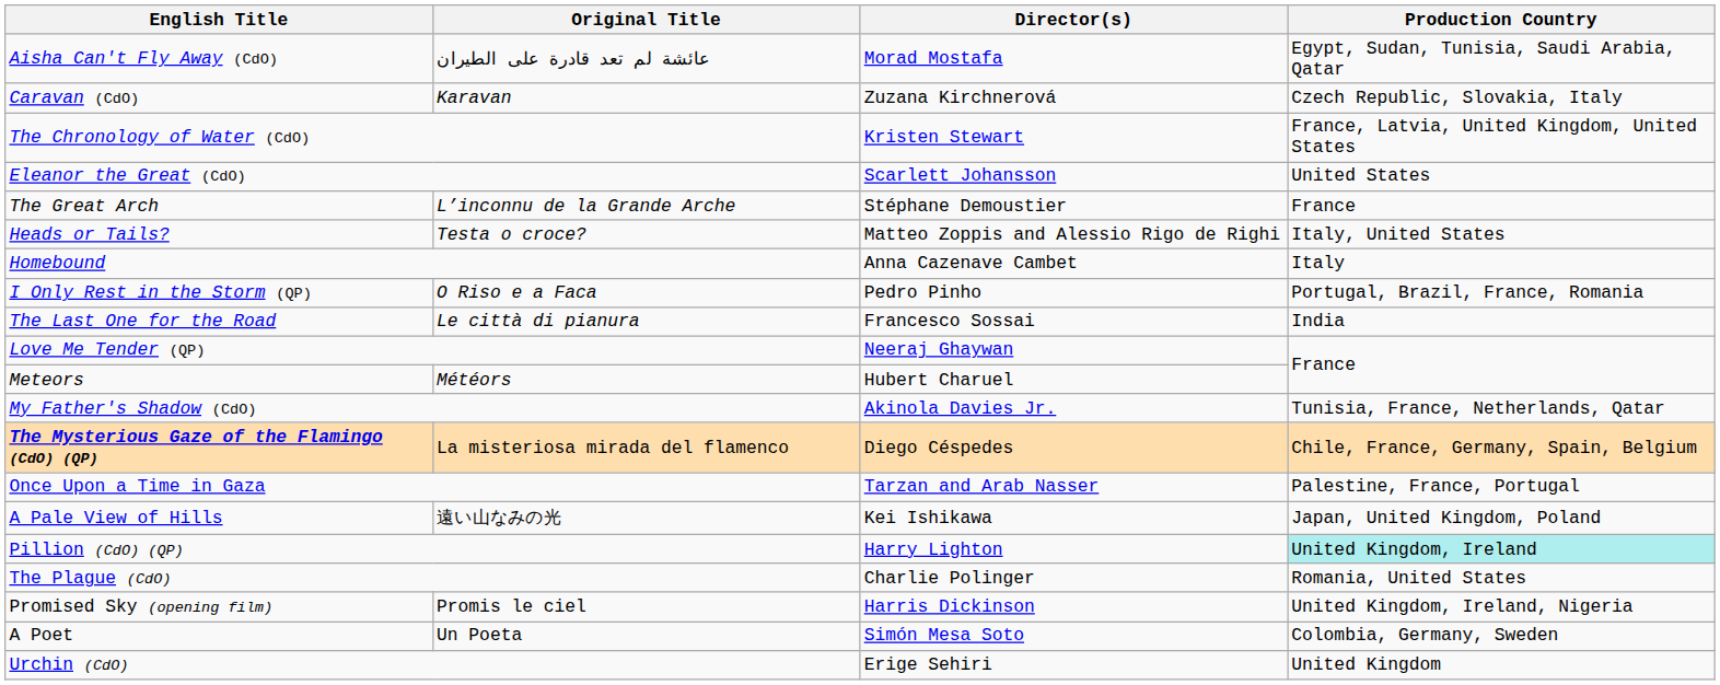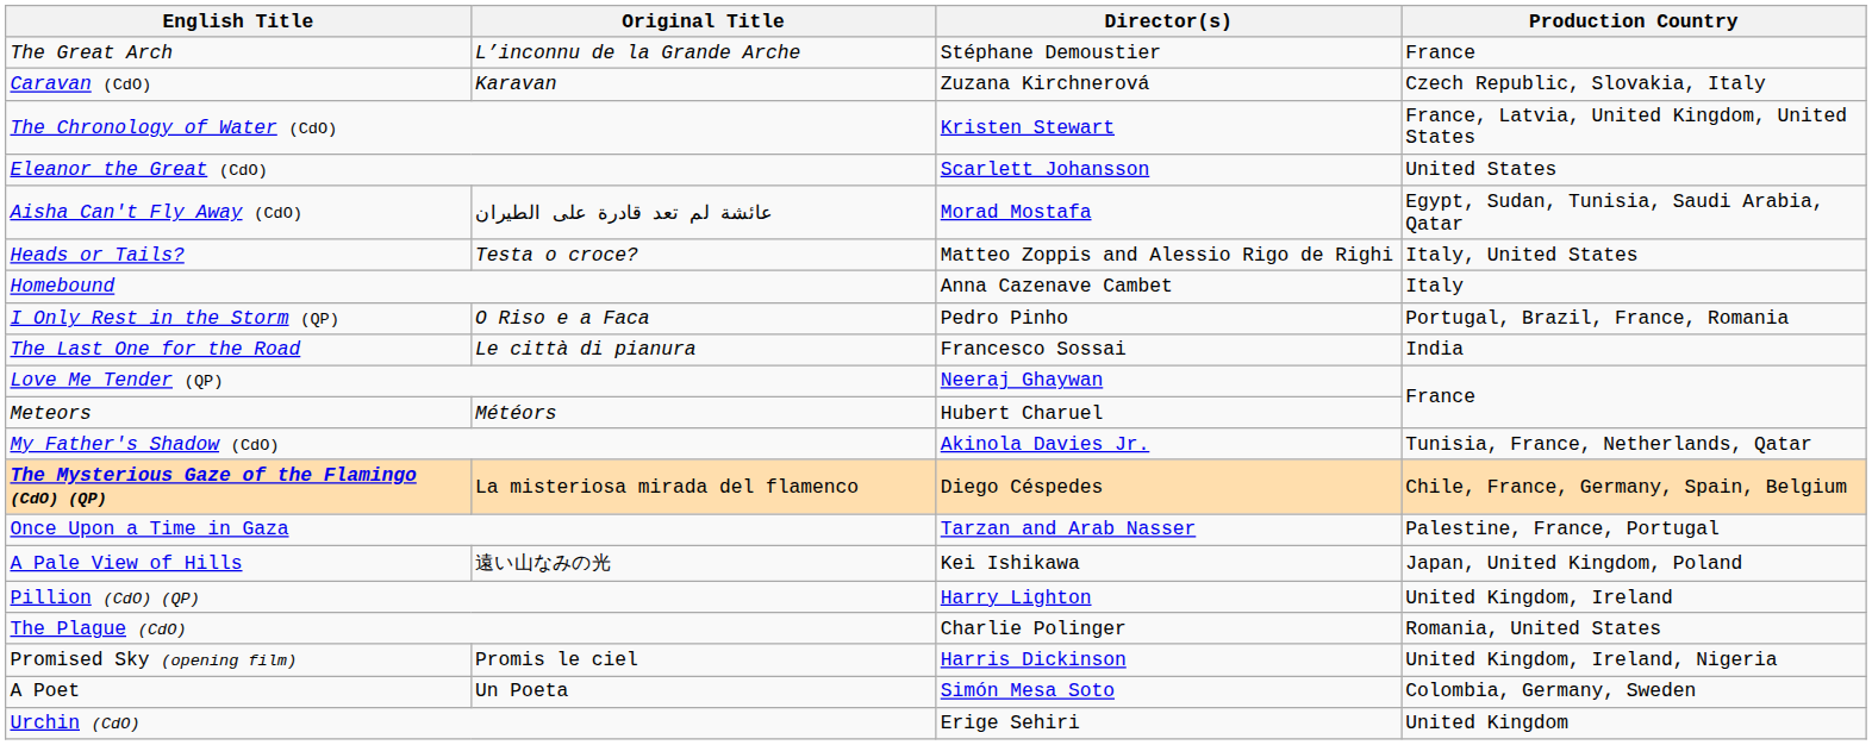 <table class="wikitable">
 <tr>
 <th scope="col" style="width:25%;">English Title</th>
 <th scope="col" style="width:25%;">Original Title</th>
 <th scope="col" style="width:25%;">Director(s)</th>
 <th scope="col" style="width:25%;">Production Country</th>
 </tr>
 <tr>
-<td><em><a href='#'>Aisha Can't Fly Away</a></em> <small>(CdO)</small></td>
-<td>عائشة لم تعد قادرة على الطيران</td>
-<td><a href='#'>Morad Mostafa</a></td>
-<td>Egypt, Sudan, Tunisia, Saudi Arabia, Qatar</td>
+<td><em>The Great Arch</em></td>
+<td><em>L’inconnu de la Grande Arche</em></td>
+<td>Stéphane Demoustier</td>
+<td>France</td>
 </tr>
 <tr>
 <td><em><a href='#'>Caravan</a></em> <small>(CdO)</small></td>
 <td><em>Karavan</em></td>
 <td>Zuzana Kirchnerová</td>
 <td>Czech Republic, Slovakia, Italy</td>
 </tr>
 <tr>
 <td colspan="2"><em><a href='#'>The Chronology of Water</a></em> <small>(CdO)</small></td>
 <td><a href='#'>Kristen Stewart</a></td>
 <td>France, Latvia, United Kingdom, United States</td>
 </tr>
 <tr>
 <td colspan="2"><em><a href='#'>Eleanor the Great</a></em> <small>(CdO)</small></td>
 <td><a href='#'>Scarlett Johansson</a></td>
 <td>United States</td>
 </tr>
 <tr>
-<td><em>The Great Arch</em></td>
-<td><em>L’inconnu de la Grande Arche</em></td>
-<td>Stéphane Demoustier</td>
-<td>France</td>
+<td><em><a href='#'>Aisha Can't Fly Away</a></em> <small>(CdO)</small></td>
+<td>عائشة لم تعد قادرة على الطيران</td>
+<td><a href='#'>Morad Mostafa</a></td>
+<td>Egypt, Sudan, Tunisia, Saudi Arabia, Qatar</td>
 </tr>
 <tr>
 <td><em><a href='#'>Heads or Tails?</a></em></td>
 <td><em>Testa o croce?</em></td>
 <td>Matteo Zoppis and Alessio Rigo de Righi</td>
 <td>Italy, United States</td>
 </tr>
 <tr>
 <td colspan="2"><em><a href='#'>Homebound</a></em></td>
 <td>Anna Cazenave Cambet</td>
 <td>Italy</td>
 </tr>
 <tr>
 <td><em><a href='#'>I Only Rest in the Storm</a></em> <small>(QP)</small></td>
 <td><em>O Riso e a Faca</em></td>
 <td>Pedro Pinho</td>
 <td>Portugal, Brazil, France, Romania</td>
 </tr>
 <tr>
 <td><em><a href='#'>The Last One for the Road</a></em></td>
 <td><em>Le città di pianura</em></td>
 <td>Francesco Sossai</td>
 <td>India</td>
 </tr>
 <tr>
 <td colspan="2"><em><a href='#'>Love Me Tender</a></em> <small>(QP)</small></td>
 <td><a href='#'>Neeraj Ghaywan</a></td>
 <td rowspan="2">France</td>
 </tr>
 <tr>
 <td><em>Meteors</em></td>
 <td><em>Météors</em></td>
 <td>Hubert Charuel</td>
 </tr>
 <tr>
 <td colspan="2"><em><a href='#'>My Father's Shadow</a></em> <small>(CdO)</small></td>
 <td><a href='#'>Akinola Davies Jr.</a></td>
 <td>Tunisia, France, Netherlands, Qatar</td>
 </tr>
 <tr style="background:#FFDEAD;">
 <td><strong><em><a href='#'>The Mysterious Gaze of the Flamingo</a><em> <small>(CdO) (QP)</small><strong></td>
 <td></em></strong>La misteriosa mirada del flamenco<strong><em></td>
 <td></strong>Diego Céspedes<strong></td>
 <td></strong>Chile, France, Germany, Spain, Belgium<strong></td>
 </tr>
 <tr>
 <td colspan="2"></em><a href='#'>Once Upon a Time in Gaza</a><em></td>
 <td><a href='#'>Tarzan and Arab Nasser</a></td>
 <td>Palestine, France, Portugal</td>
 </tr>
 <tr>
 <td></em><a href='#'>A Pale View of Hills</a><em></td>
 <td>遠い山なみの光</td>
 <td>Kei Ishikawa</td>
 <td>Japan, United Kingdom, Poland</td>
 </tr>
 <tr>
 <td colspan="2"></em><a href='#'>Pillion</a><em> <small>(CdO) (QP)</small></td>
 <td><a href='#'>Harry Lighton</a></td>
-<td style="background: paleturquoise;">United Kingdom, Ireland</td>
+<td>United Kingdom, Ireland</td>
 </tr>
 <tr>
 <td colspan="2"></em><a href='#'>The Plague</a><em> <small>(CdO)</small></td>
 <td>Charlie Polinger</td>
 <td>Romania, United States</td>
 </tr>
 <tr>
 <td></em>Promised Sky<em> <small>(opening film)</small></td>
 <td></em>Promis le ciel<em></td>
 <td><a href='#'>Harris Dickinson</a></td>
 <td>United Kingdom, Ireland, Nigeria</td>
 </tr>
 <tr>
 <td></em>A Poet<em></td>
 <td></em>Un Poeta<em></td>
 <td><a href='#'>Simón Mesa Soto</a></td>
 <td>Colombia, Germany, Sweden</td>
 </tr>
 <tr>
 <td colspan="2"></em><a href='#'>Urchin</a><em> <small>(CdO)</small></td>
 <td>Erige Sehiri</td>
 <td>United Kingdom</td>
 </tr>
 </table>
